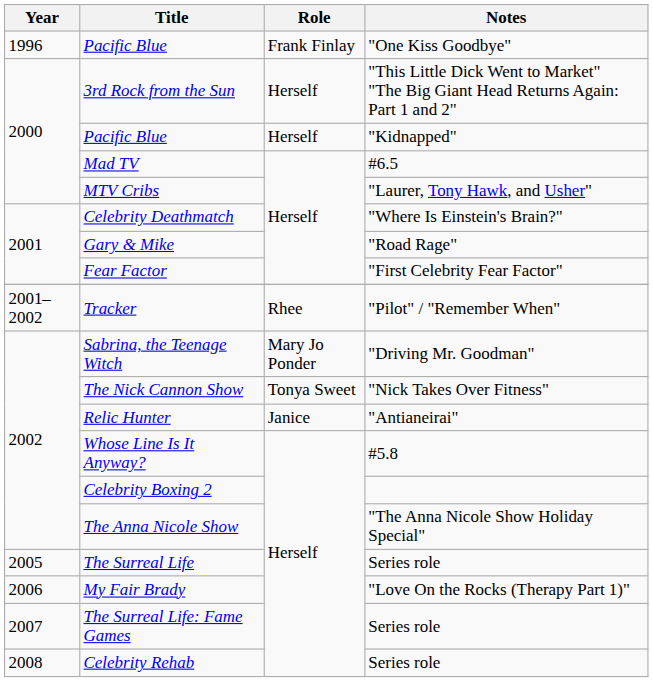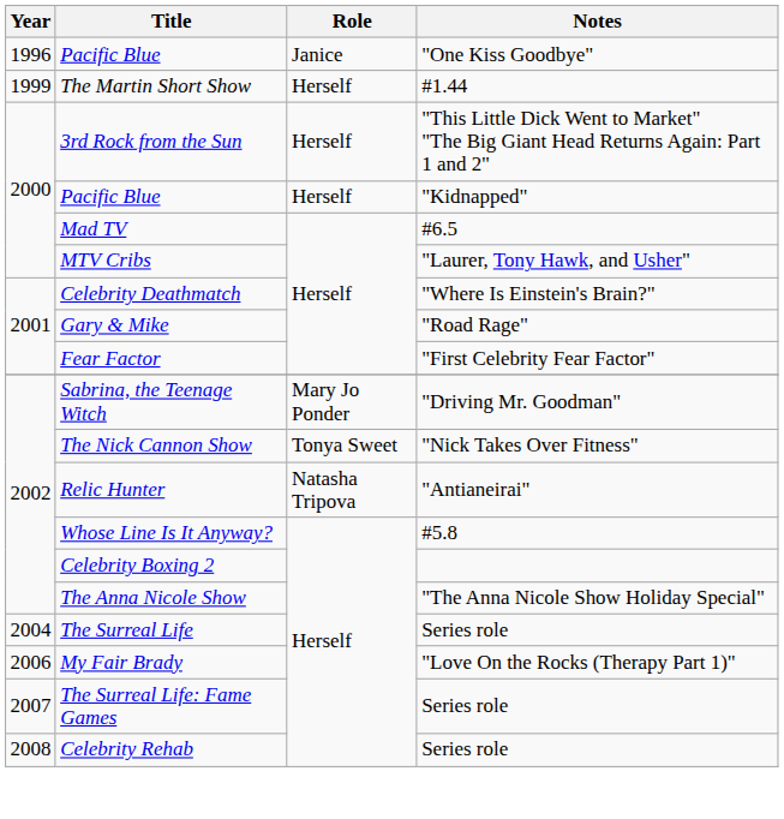 <table class="wikitable">
 <tr>
 <th scope="col">Year</th>
 <th scope="col">Title</th>
 <th scope="col">Role</th>
 <th scope="col" class="unsortable">Notes</th>
 </tr>
 <tr>
 <td>1996</td>
 <td scope="row"><em><a href='#'>Pacific Blue</a></em></td>
-<td>Frank Finlay</td>
+<td>Janice</td>
 <td>"One Kiss Goodbye"</td>
+</tr>
+<tr>
+<td>1999</td>
+<td scope="row"><em>The Martin Short Show</em></td>
+<td>Herself</td>
+<td>#1.44</td>
 </tr>
 <tr>
 <td rowspan="4">2000</td>
 <td scope="row"><em><a href='#'>3rd Rock from the Sun</a></em></td>
 <td>Herself</td>
 <td>"This Little Dick Went to Market"<br>"The Big Giant Head Returns Again: Part 1 and 2"</td>
 </tr>
 <tr>
 <td scope="row"><em><a href='#'>Pacific Blue</a></em></td>
 <td>Herself</td>
 <td>"Kidnapped"</td>
 </tr>
 <tr>
 <td scope="row"><em><a href='#'>Mad TV</a></em></td>
 <td rowspan="5">Herself</td>
 <td>#6.5</td>
 </tr>
 <tr>
 <td scope="row"><em><a href='#'>MTV Cribs</a></em></td>
 <td>"Laurer, <a href='#'>Tony Hawk</a>, and <a href='#'>Usher</a>"</td>
 </tr>
 <tr>
 <td rowspan="3">2001</td>
 <td scope="row"><em><a href='#'>Celebrity Deathmatch</a></em></td>
 <td>"Where Is Einstein's Brain?"</td>
 </tr>
 <tr>
 <td scope="row"><em><a href='#'>Gary & Mike</a></em></td>
 <td>"Road Rage"</td>
 </tr>
 <tr>
 <td scope="row"><em><a href='#'>Fear Factor</a></em></td>
 <td>"First Celebrity Fear Factor"</td>
 </tr>
 <tr>
 </tr>
 <tr>
-<td>2001–2002</td>
-<td scope="row"><em><a href='#'>Tracker</a></em></td>
-<td>Rhee</td>
-<td>"Pilot" / "Remember When"</td>
-</tr>
-<tr>
 <td rowspan="6">2002</td>
 <td scope="row"><em><a href='#'>Sabrina, the Teenage Witch</a></em></td>
 <td>Mary Jo Ponder</td>
 <td>"Driving Mr. Goodman"</td>
 </tr>
 <tr>
 <td scope="row"><em><a href='#'>The Nick Cannon Show</a></em></td>
 <td>Tonya Sweet</td>
 <td>"Nick Takes Over Fitness"</td>
 </tr>
 <tr>
 <td scope="row"><em><a href='#'>Relic Hunter</a></em></td>
-<td>Janice</td>
+<td>Natasha Tripova</td>
 <td>"Antianeirai"</td>
 </tr>
 <tr>
 <td scope="row"><em><a href='#'>Whose Line Is It Anyway?</a></em></td>
 <td rowspan="7">Herself</td>
 <td>#5.8</td>
 </tr>
 <tr>
 <td scope="row"><em><a href='#'>Celebrity Boxing 2</a></em></td>
 <td></td>
 </tr>
 <tr>
 <td scope="row"><em><a href='#'>The Anna Nicole Show</a></em></td>
 <td>"The Anna Nicole Show Holiday Special"</td>
 </tr>
 <tr>
-<td>2005</td>
+<td>2004</td>
 <td scope="row"><em><a href='#'>The Surreal Life</a></em></td>
 <td>Series role</td>
 </tr>
 <tr>
 <td>2006</td>
 <td scope="row"><em><a href='#'>My Fair Brady</a></em></td>
 <td>"Love On the Rocks (Therapy Part 1)"</td>
 </tr>
 <tr>
 <td>2007</td>
 <td scope="row"><em><a href='#'>The Surreal Life: Fame Games</a></em></td>
 <td>Series role</td>
 </tr>
 <tr>
 <td>2008</td>
 <td scope="row"><em><a href='#'>Celebrity Rehab</a></em></td>
 <td>Series role</td>
 </tr>
 </table>
